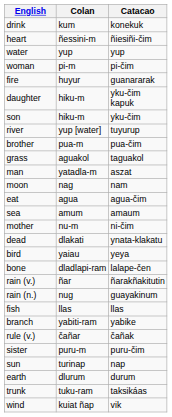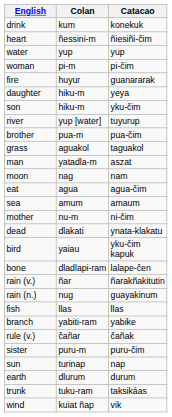 <table class="wikitable sortable" style="font-size: 85%">
 <tr>
 <th width="75"><a href='#'>English</a></th>
 <th width="75">Colan</th>
 <th width="75">Catacao</th>
 </tr>
 <tr>
 <td>drink</td>
 <td>kum</td>
 <td>konekuk</td>
 </tr>
 <tr>
 <td>heart</td>
 <td>ñessini-m</td>
 <td>ñiesiñi-čim</td>
 </tr>
 <tr>
 <td>water</td>
 <td>yup</td>
 <td>yup</td>
 </tr>
 <tr>
 <td>woman</td>
 <td>pi-m</td>
 <td>pi-čim</td>
 </tr>
 <tr>
 <td>fire</td>
 <td>huyur</td>
 <td>guanararak</td>
 </tr>
 <tr>
 <td>daughter</td>
 <td>hiku-m</td>
-<td>yku-čim kapuk</td>
+<td>yeya</td>
 </tr>
 <tr>
 <td>son</td>
 <td>hiku-m</td>
 <td>yku-čim</td>
 </tr>
 <tr>
 <td>river</td>
 <td>yup [water]</td>
 <td>tuyurup</td>
 </tr>
 <tr>
 <td>brother</td>
 <td>pua-m</td>
 <td>pua-čim</td>
 </tr>
 <tr>
 <td>grass</td>
 <td>aguakol</td>
 <td>taguakol</td>
 </tr>
 <tr>
 <td>man</td>
 <td>yatadla-m</td>
 <td>aszat</td>
 </tr>
 <tr>
 <td>moon</td>
 <td>nag</td>
 <td>nam</td>
 </tr>
 <tr>
 <td>eat</td>
 <td>agua</td>
 <td>agua-čim</td>
 </tr>
 <tr>
 <td>sea</td>
 <td>amum</td>
 <td>amaum</td>
 </tr>
 <tr>
 <td>mother</td>
 <td>nu-m</td>
 <td>ni-čim</td>
 </tr>
 <tr>
 <td>dead</td>
 <td>dlakati</td>
 <td>ynata-klakatu</td>
 </tr>
 <tr>
 <td>bird</td>
 <td>yaiau</td>
-<td>yeya</td>
+<td>yku-čim kapuk</td>
 </tr>
 <tr>
 <td>bone</td>
 <td>dladlapi-ram</td>
 <td>lalape-čen</td>
 </tr>
 <tr>
 <td>rain (v.)</td>
 <td>ñar</td>
 <td>ñarakñakitutin</td>
 </tr>
 <tr>
 <td>rain (n.)</td>
 <td>nug</td>
 <td>guayakinum</td>
 </tr>
 <tr>
 <td>fish</td>
 <td>llas</td>
 <td>llas</td>
 </tr>
 <tr>
 <td>branch</td>
 <td>yabiti-ram</td>
 <td>yabike</td>
 </tr>
 <tr>
 <td>rule (v.)</td>
 <td>čañar</td>
 <td>čañak</td>
 </tr>
 <tr>
 <td>sister</td>
 <td>puru-m</td>
 <td>puru-čim</td>
 </tr>
 <tr>
 <td>sun</td>
 <td>turinap</td>
 <td>nap</td>
 </tr>
 <tr>
 <td>earth</td>
 <td>dlurum</td>
 <td>durum</td>
 </tr>
 <tr>
 <td>trunk</td>
 <td>tuku-ram</td>
 <td>taksikáas</td>
 </tr>
 <tr>
 <td>wind</td>
 <td>kuiat ñap</td>
 <td>vik</td>
 </tr>
 </table>
